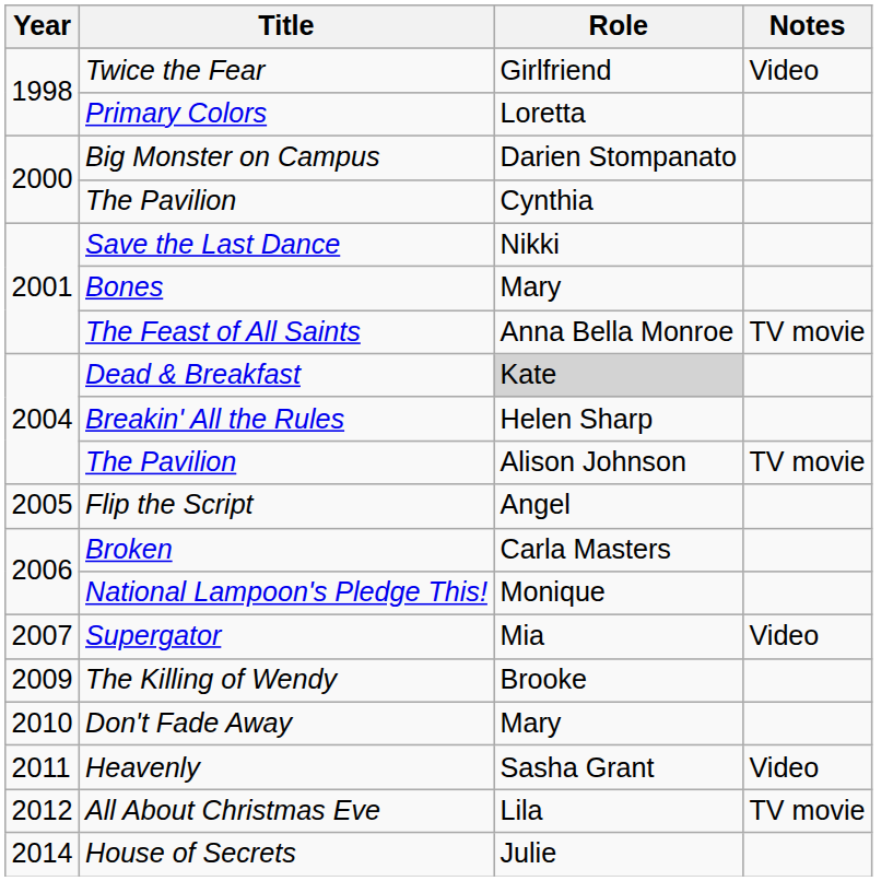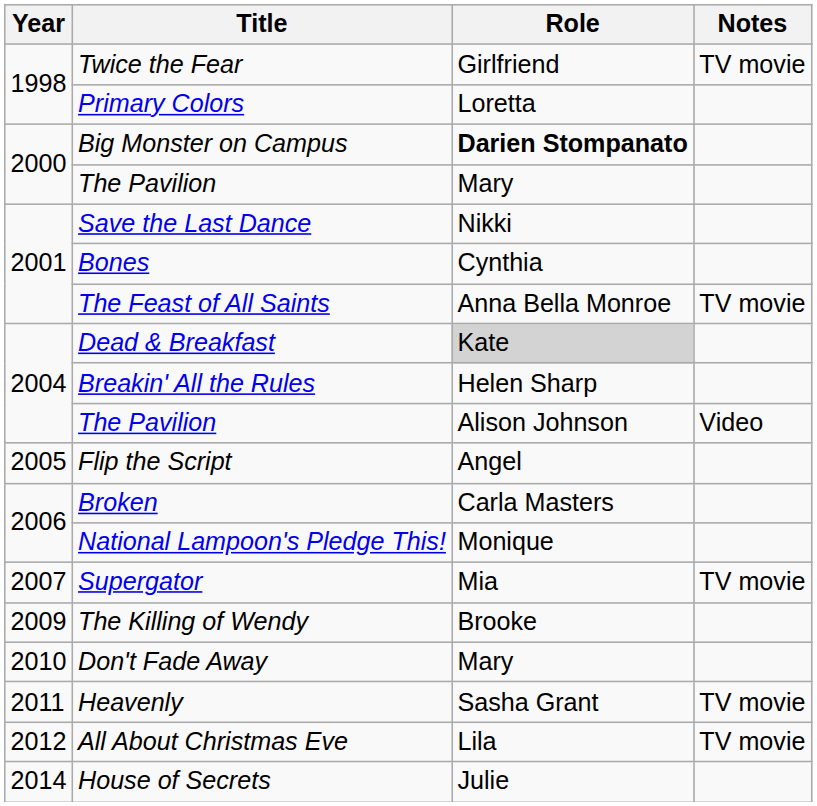 <table class="wikitable sortable">
 <tr>
 <th>Year</th>
 <th>Title</th>
 <th>Role</th>
 <th>Notes</th>
 </tr>
 <tr>
 <td rowspan=2>1998</td>
 <td><em>Twice the Fear</em></td>
 <td>Girlfriend</td>
-<td>Video</td>
+<td>TV movie</td>
 </tr>
 <tr>
 <td><em><a href='#'>Primary Colors</a></em></td>
 <td>Loretta</td>
 <td></td>
 </tr>
 <tr>
 <td rowspan=2>2000</td>
 <td><em>Big Monster on Campus</em></td>
-<td>Darien Stompanato</td>
+<td><strong>Darien Stompanato</strong></td>
 <td></td>
 </tr>
 <tr>
 <td><em>The Pavilion</em></td>
-<td>Cynthia</td>
+<td>Mary</td>
 <td></td>
 </tr>
 <tr>
 <td rowspan=3>2001</td>
 <td><em><a href='#'>Save the Last Dance</a></em></td>
 <td>Nikki</td>
 <td></td>
 </tr>
 <tr>
 <td><em><a href='#'>Bones</a></em></td>
-<td>Mary</td>
+<td>Cynthia</td>
 <td></td>
 </tr>
 <tr>
 <td><em><a href='#'>The Feast of All Saints</a></em></td>
 <td>Anna Bella Monroe</td>
 <td>TV movie</td>
 </tr>
 <tr>
 <td rowspan=3>2004</td>
 <td><em><a href='#'>Dead & Breakfast</a></em></td>
 <td style="background: lightgrey;">Kate</td>
 <td></td>
 </tr>
 <tr>
 <td><em><a href='#'>Breakin' All the Rules</a></em></td>
 <td>Helen Sharp</td>
 <td></td>
 </tr>
 <tr>
 <td><em><a href='#'>The Pavilion</a></em></td>
 <td>Alison Johnson</td>
-<td>TV movie</td>
+<td>Video</td>
 </tr>
 <tr>
 <td>2005</td>
 <td><em>Flip the Script</em></td>
 <td>Angel</td>
 <td></td>
 </tr>
 <tr>
 <td rowspan=2>2006</td>
 <td><em><a href='#'>Broken</a></em></td>
 <td>Carla Masters</td>
 <td></td>
 </tr>
 <tr>
 <td><em><a href='#'>National Lampoon's Pledge This!</a></em></td>
 <td>Monique</td>
 <td></td>
 </tr>
 <tr>
 <td>2007</td>
 <td><em><a href='#'>Supergator</a></em></td>
 <td>Mia</td>
-<td>Video</td>
+<td>TV movie</td>
 </tr>
 <tr>
 <td>2009</td>
 <td><em>The Killing of Wendy</em></td>
 <td>Brooke</td>
 <td></td>
 </tr>
 <tr>
 <td>2010</td>
 <td><em>Don't Fade Away</em></td>
 <td>Mary</td>
 <td></td>
 </tr>
 <tr>
 <td>2011</td>
 <td><em>Heavenly</em></td>
 <td>Sasha Grant</td>
-<td>Video</td>
+<td>TV movie</td>
 </tr>
 <tr>
 <td>2012</td>
 <td><em>All About Christmas Eve</em></td>
 <td>Lila</td>
 <td>TV movie</td>
 </tr>
 <tr>
 <td>2014</td>
 <td><em>House of Secrets</em></td>
 <td>Julie</td>
 <td></td>
 </tr>
 </table>
